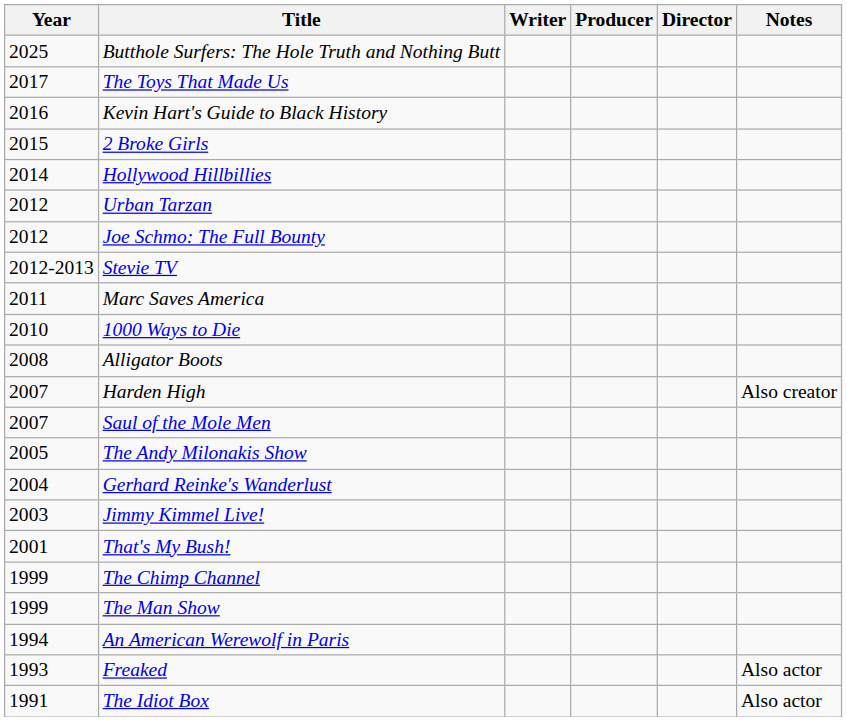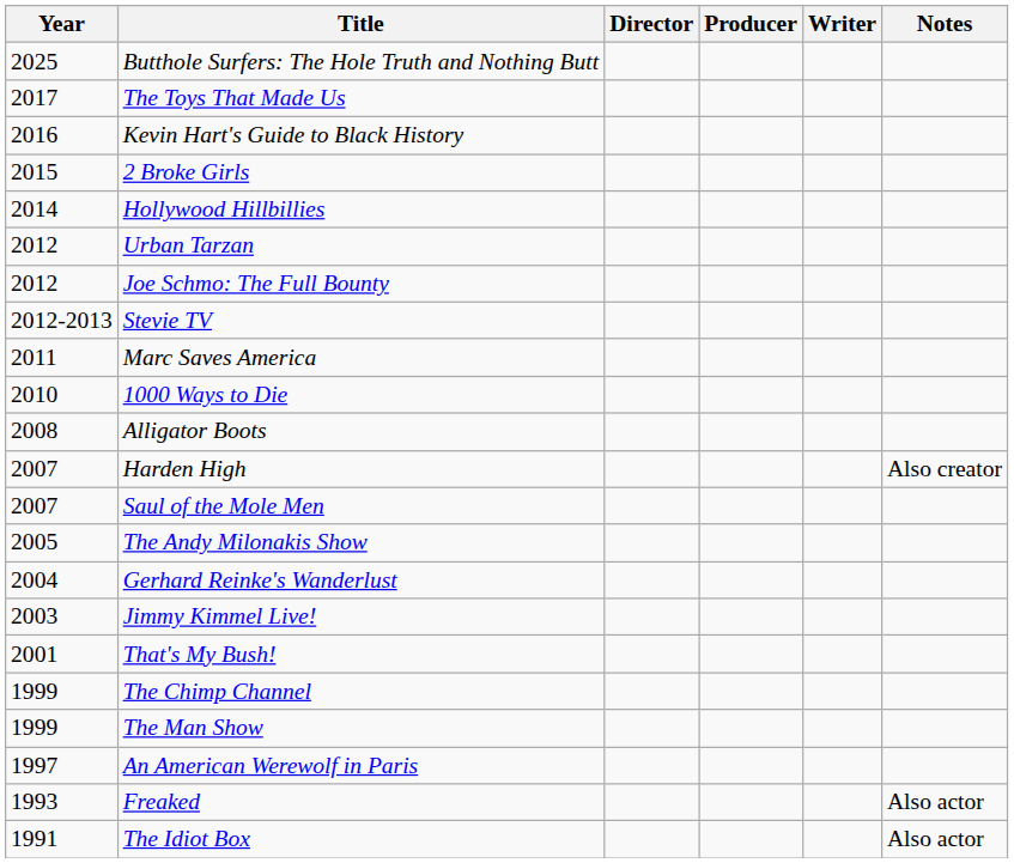 <table class="wikitable plainrowheaders">
 <tr>
 <th>Year</th>
 <th>Title</th>
+<th>Director</th>
+<th>Producer</th>
 <th>Writer</th>
-<th>Producer</th>
-<th>Director</th>
 <th>Notes</th>
 </tr>
 <tr>
 <td>2025</td>
 <td><em>Butthole Surfers: The Hole Truth and Nothing Butt</em></td>
 <td></td>
 <td></td>
 <td></td>
 <td></td>
 </tr>
 <tr>
 <td>2017</td>
 <td><em><a href='#'>The Toys That Made Us</a></em></td>
 <td></td>
 <td></td>
 <td></td>
 <td></td>
 </tr>
 <tr>
 <td>2016</td>
 <td><em>Kevin Hart's Guide to Black History</em></td>
 <td></td>
 <td></td>
 <td></td>
 <td></td>
 </tr>
 <tr>
 <td>2015</td>
 <td><em><a href='#'>2 Broke Girls</a></em></td>
 <td></td>
 <td></td>
 <td></td>
 <td></td>
 </tr>
 <tr>
 <td>2014</td>
 <td><em><a href='#'>Hollywood Hillbillies</a></em></td>
 <td></td>
 <td></td>
 <td></td>
 <td></td>
 </tr>
 <tr>
 <td>2012</td>
 <td><em><a href='#'>Urban Tarzan</a></em></td>
 <td></td>
 <td></td>
 <td></td>
 <td></td>
 </tr>
 <tr>
 <td>2012</td>
 <td><em><a href='#'>Joe Schmo: The Full Bounty</a></em></td>
 <td></td>
 <td></td>
 <td></td>
 <td></td>
 </tr>
 <tr>
 <td>2012-2013</td>
 <td><em><a href='#'>Stevie TV</a></em></td>
 <td></td>
 <td></td>
 <td></td>
 <td></td>
 </tr>
 <tr>
 <td>2011</td>
 <td><em>Marc Saves America</em></td>
 <td></td>
 <td></td>
 <td></td>
 <td></td>
 </tr>
 <tr>
 <td>2010</td>
 <td><em><a href='#'>1000 Ways to Die</a></em></td>
 <td></td>
 <td></td>
 <td></td>
 <td></td>
 </tr>
 <tr>
 <td>2008</td>
 <td><em>Alligator Boots</em></td>
 <td></td>
 <td></td>
 <td></td>
 <td></td>
 </tr>
 <tr>
 <td>2007</td>
 <td><em>Harden High</em></td>
 <td></td>
 <td></td>
 <td></td>
 <td>Also creator</td>
 </tr>
 <tr>
 <td>2007</td>
 <td><em><a href='#'>Saul of the Mole Men</a></em></td>
 <td></td>
 <td></td>
 <td></td>
 <td></td>
 </tr>
 <tr>
 <td>2005</td>
 <td><em><a href='#'>The Andy Milonakis Show</a></em></td>
 <td></td>
 <td></td>
 <td></td>
 <td></td>
 </tr>
 <tr>
 <td>2004</td>
 <td><em><a href='#'>Gerhard Reinke's Wanderlust</a></em></td>
 <td></td>
 <td></td>
 <td></td>
 <td></td>
 </tr>
 <tr>
 <td>2003</td>
 <td><em><a href='#'>Jimmy Kimmel Live!</a></em></td>
 <td></td>
 <td></td>
 <td></td>
 <td></td>
 </tr>
 <tr>
 <td>2001</td>
 <td><em><a href='#'>That's My Bush!</a></em></td>
 <td></td>
 <td></td>
 <td></td>
 <td></td>
 </tr>
 <tr>
 <td>1999</td>
 <td><em><a href='#'>The Chimp Channel</a></em></td>
 <td></td>
 <td></td>
 <td></td>
 <td></td>
 </tr>
 <tr>
 <td>1999</td>
 <td><em><a href='#'>The Man Show</a></em></td>
 <td></td>
 <td></td>
 <td></td>
 <td></td>
 </tr>
 <tr>
-<td>1994</td>
+<td>1997</td>
 <td><em><a href='#'>An American Werewolf in Paris</a></em></td>
 <td></td>
 <td></td>
 <td></td>
 <td></td>
 </tr>
 <tr>
 <td>1993</td>
 <td><em><a href='#'>Freaked</a></em></td>
 <td></td>
 <td></td>
 <td></td>
 <td>Also actor</td>
 </tr>
 <tr>
 <td>1991</td>
 <td><em><a href='#'>The Idiot Box</a></em></td>
 <td></td>
 <td></td>
 <td></td>
 <td>Also actor</td>
 </tr>
 </table>
